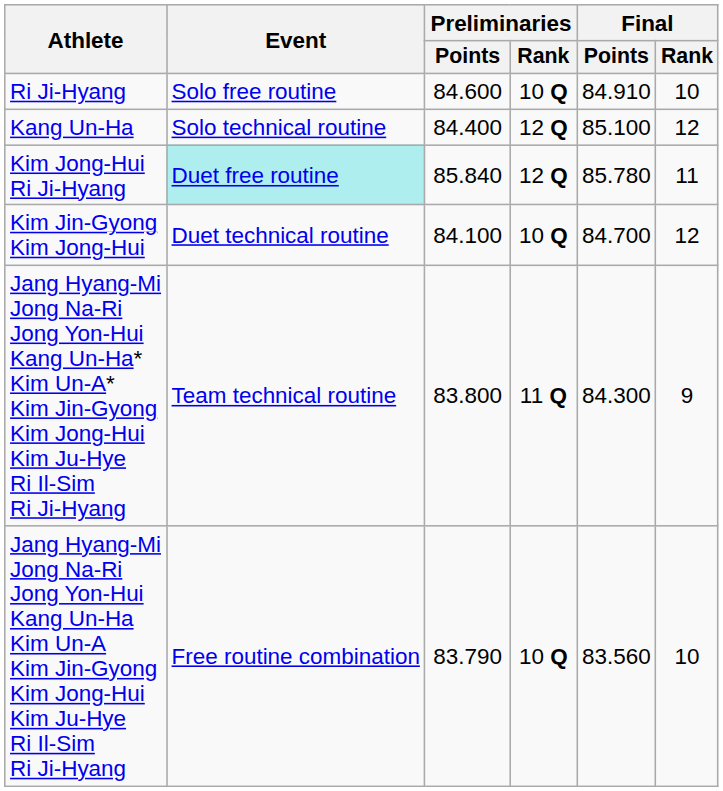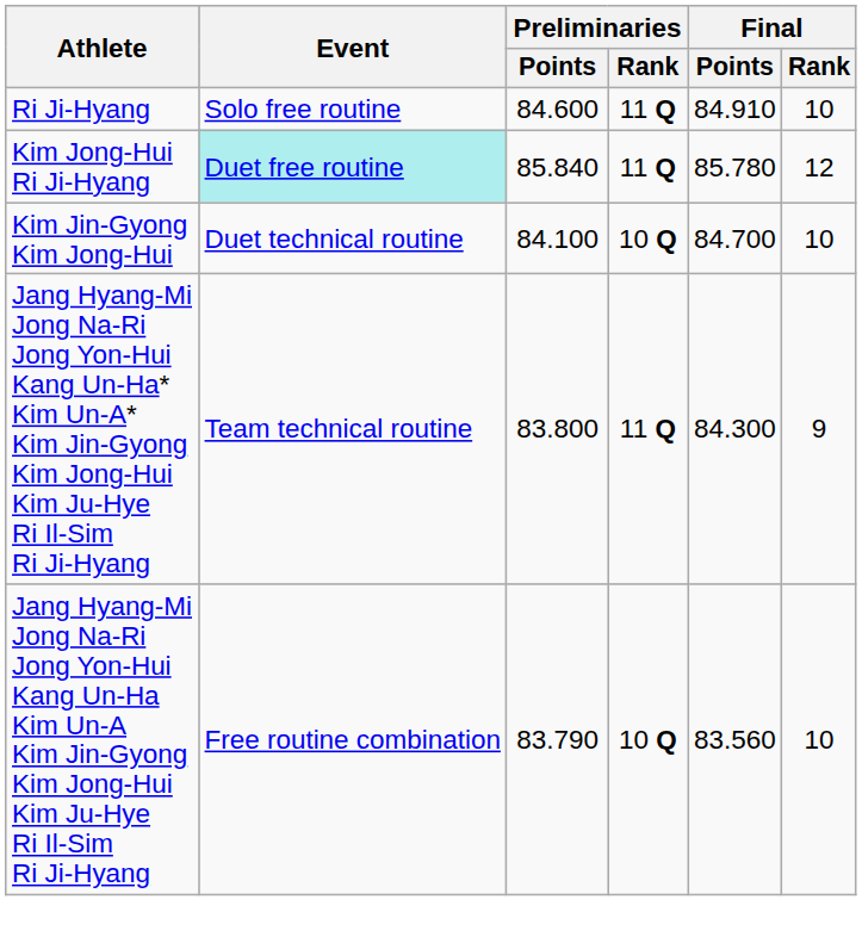 <table class=wikitable style="font-size:90%">
 <tr>
 <th rowspan="2">Athlete</th>
 <th rowspan="2">Event</th>
 <th colspan="2">Preliminaries</th>
 <th colspan="2">Final</th>
 </tr>
 <tr style="font-size:95%">
 <th>Points</th>
 <th>Rank</th>
 <th>Points</th>
 <th>Rank</th>
 </tr>
 <tr align=center>
 <td align=left><a href='#'>Ri Ji-Hyang</a></td>
 <td align=left><a href='#'>Solo free routine</a></td>
 <td>84.600</td>
-<td>10 <strong>Q</strong></td>
+<td>11 <strong>Q</strong></td>
 <td>84.910</td>
 <td>10</td>
-</tr>
-<tr align=center>
-<td align=left><a href='#'>Kang Un-Ha</a></td>
-<td align=left><a href='#'>Solo technical routine</a></td>
-<td>84.400</td>
-<td>12 <strong>Q</strong></td>
-<td>85.100</td>
-<td>12</td>
 </tr>
 <tr align=center>
 <td align=left><a href='#'>Kim Jong-Hui</a><br><a href='#'>Ri Ji-Hyang</a></td>
 <td align=left style="background: paleturquoise;"><a href='#'>Duet free routine</a></td>
 <td>85.840</td>
-<td>12 <strong>Q</strong></td>
+<td>11 <strong>Q</strong></td>
 <td>85.780</td>
-<td>11</td>
+<td>12</td>
 </tr>
 <tr align=center>
 <td align=left><a href='#'>Kim Jin-Gyong</a><br><a href='#'>Kim Jong-Hui</a></td>
 <td align=left><a href='#'>Duet technical routine</a></td>
 <td>84.100</td>
 <td>10 <strong>Q</strong></td>
 <td>84.700</td>
-<td>12</td>
+<td>10</td>
 </tr>
 <tr align=center>
 <td align=left><a href='#'>Jang Hyang-Mi</a><br><a href='#'>Jong Na-Ri</a><br><a href='#'>Jong Yon-Hui</a><br><a href='#'>Kang Un-Ha</a>*<br><a href='#'>Kim Un-A</a>*<br><a href='#'>Kim Jin-Gyong</a><br><a href='#'>Kim Jong-Hui</a><br><a href='#'>Kim Ju-Hye</a><br><a href='#'>Ri Il-Sim</a><br><a href='#'>Ri Ji-Hyang</a></td>
 <td align=left><a href='#'>Team technical routine</a></td>
 <td>83.800</td>
 <td>11 <strong>Q</strong></td>
 <td>84.300</td>
 <td>9</td>
 </tr>
 <tr align=center>
 <td align=left><a href='#'>Jang Hyang-Mi</a><br><a href='#'>Jong Na-Ri</a><br><a href='#'>Jong Yon-Hui</a><br><a href='#'>Kang Un-Ha</a><br><a href='#'>Kim Un-A</a><br><a href='#'>Kim Jin-Gyong</a><br><a href='#'>Kim Jong-Hui</a><br><a href='#'>Kim Ju-Hye</a><br><a href='#'>Ri Il-Sim</a><br><a href='#'>Ri Ji-Hyang</a></td>
 <td align=left><a href='#'>Free routine combination</a></td>
 <td>83.790</td>
 <td>10 <strong>Q</strong></td>
 <td>83.560</td>
 <td>10</td>
 </tr>
 </table>
